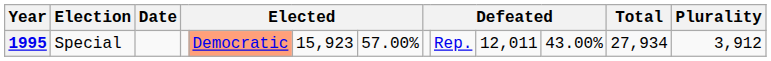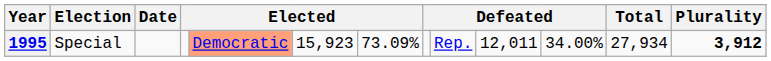 <table class="wikitable">
 <tr>
 <th>Year</th>
 <th>Election</th>
 <th>Date</th>
 <th colspan="4">Elected</th>
 <th colspan="4">Defeated</th>
 <th>Total</th>
 <th>Plurality</th>
 </tr>
 <tr>
 <th valign="top"><a href='#'>1995</a></th>
 <td valign="top">Special</td>
 <td valign="top"></td>
 <td valign="top"></td>
 <td valign="top"  style="background: lightsalmon;"><a href='#'>Democratic</a></td>
 <td align="right" valign="top">15,923</td>
-<td align="right" valign="top">57.00%</td>
+<td align="right" valign="top">73.09%</td>
 <td valign="top"></td>
 <td valign="top" ><a href='#'>Rep.</a></td>
 <td align="right" valign="top">12,011</td>
-<td align="right" valign="top">43.00%</td>
+<td align="right" valign="top">34.00%</td>
 <td align="right" valign="top">27,934</td>
-<td align="right" valign="top">3,912</td>
+<td align="right" valign="top"><strong>3,912</strong></td>
 </tr>
 </table>
